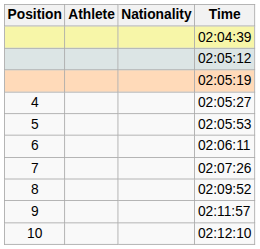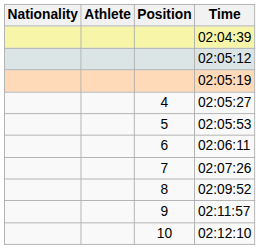 <table class="wikitable sortable">
 <tr>
+<th scope="col">Nationality</th>
+<th scope="col">Athlete</th>
 <th scope="col">Position</th>
-<th scope="col">Athlete</th>
-<th scope="col">Nationality</th>
 <th scope="col">Time</th>
 </tr>
 <tr bgcolor="#F7F6A8">
-<td align=center></td>
 <td></td>
 <td></td>
+<td align=center></td>
 <td>02:04:39</td>
 </tr>
 <tr bgcolor="#DCE5E5">
-<td align=center></td>
 <td></td>
 <td></td>
+<td align=center></td>
 <td>02:05:12</td>
 </tr>
 <tr bgcolor="#FFDAB9">
-<td align=center></td>
 <td></td>
 <td></td>
+<td align=center></td>
 <td>02:05:19</td>
 </tr>
 <tr>
-<td align=center>4</td>
 <td></td>
 <td></td>
+<td align=center>4</td>
 <td>02:05:27</td>
 </tr>
 <tr>
-<td align=center>5</td>
 <td></td>
 <td></td>
+<td align=center>5</td>
 <td>02:05:53</td>
 </tr>
 <tr>
-<td align=center>6</td>
 <td></td>
 <td></td>
+<td align=center>6</td>
 <td>02:06:11</td>
 </tr>
 <tr>
-<td align=center>7</td>
 <td></td>
 <td></td>
+<td align=center>7</td>
 <td>02:07:26</td>
 </tr>
 <tr>
-<td align=center>8</td>
 <td></td>
 <td></td>
+<td align=center>8</td>
 <td>02:09:52</td>
 </tr>
 <tr>
-<td align=center>9</td>
 <td></td>
 <td></td>
+<td align=center>9</td>
 <td>02:11:57</td>
 </tr>
 <tr>
-<td align=center>10</td>
 <td></td>
 <td></td>
+<td align=center>10</td>
 <td>02:12:10</td>
 </tr>
 </table>
